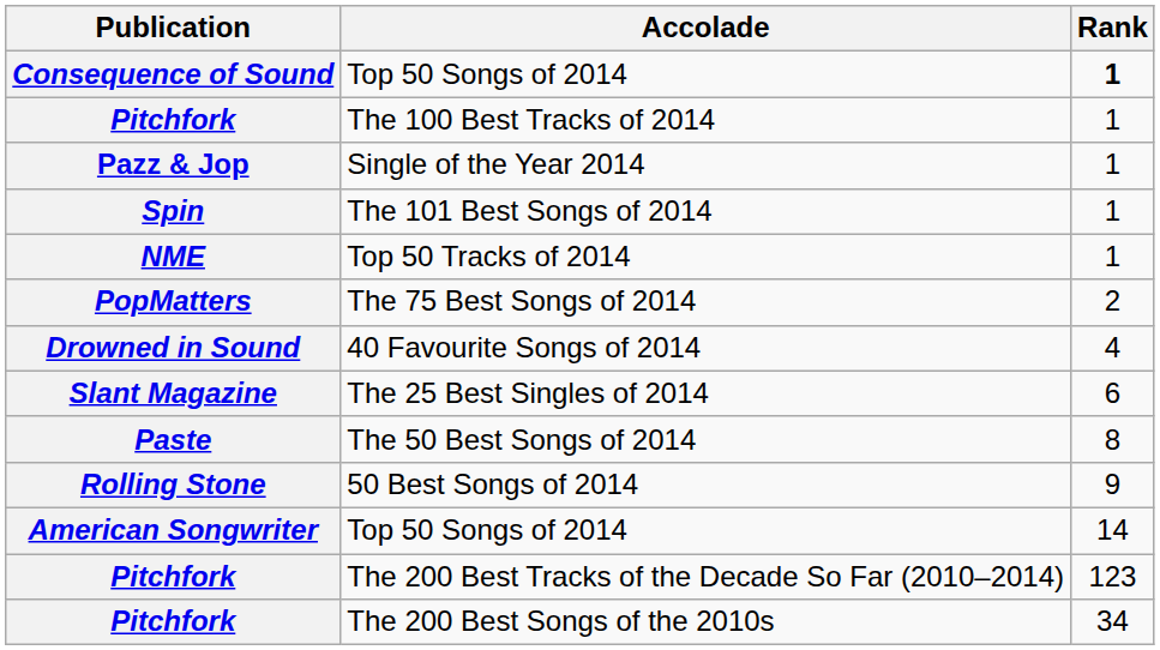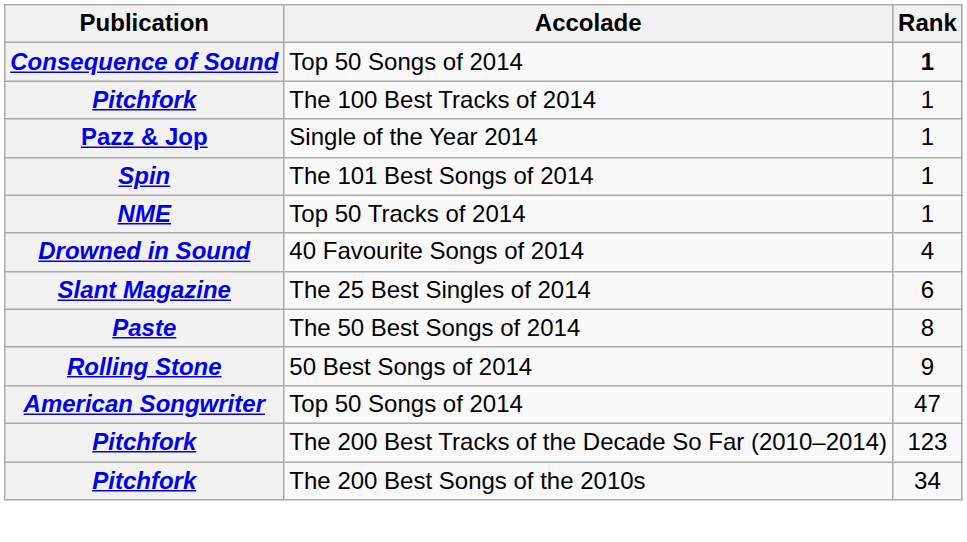 <table class="wikitable plainrowheaders sortable">
 <tr>
 <th>Publication</th>
 <th>Accolade</th>
 <th>Rank</th>
 </tr>
 <tr>
 <th scope="row"><em><a href='#'>Consequence of Sound</a></em></th>
 <td>Top 50 Songs of 2014</td>
 <td style="text-align:center;"><strong>1</strong></td>
 </tr>
 <tr>
 <th scope="row"><em><a href='#'>Pitchfork</a></em></th>
 <td>The 100 Best Tracks of 2014</td>
 <td style="text-align:center;">1</td>
 </tr>
 <tr>
 <th scope="row"><a href='#'>Pazz & Jop</a></th>
 <td>Single of the Year 2014</td>
 <td style="text-align:center;">1</td>
 </tr>
 <tr>
 <th scope="row"><em><a href='#'>Spin</a></em></th>
 <td>The 101 Best Songs of 2014</td>
 <td style="text-align:center;">1</td>
 </tr>
 <tr>
 <th scope="row"><em><a href='#'>NME</a></em></th>
 <td>Top 50 Tracks of 2014</td>
 <td style="text-align:center;">1</td>
 </tr>
 <tr>
-<th scope="row"><em><a href='#'>PopMatters</a></em></th>
-<td>The 75 Best Songs of 2014</td>
-<td style="text-align:center;">2</td>
-</tr>
-<tr>
 <th scope="row"><em><a href='#'>Drowned in Sound</a></em></th>
 <td>40 Favourite Songs of 2014</td>
 <td style="text-align:center;">4</td>
 </tr>
 <tr>
 <th scope="row"><em><a href='#'>Slant Magazine</a></em></th>
 <td>The 25 Best Singles of 2014</td>
 <td style="text-align:center;">6</td>
 </tr>
 <tr>
 <th scope="row"><em><a href='#'>Paste</a></em></th>
 <td>The 50 Best Songs of 2014</td>
 <td style="text-align:center;">8</td>
 </tr>
 <tr>
 <th scope="row"><em><a href='#'>Rolling Stone</a></em></th>
 <td>50 Best Songs of 2014</td>
 <td style="text-align:center;">9</td>
 </tr>
 <tr>
 <th scope="row"><em><a href='#'>American Songwriter</a></em></th>
 <td>Top 50 Songs of 2014</td>
-<td style="text-align:center;">14</td>
+<td style="text-align:center;">47</td>
 </tr>
 <tr>
 <th scope="row"><em><a href='#'>Pitchfork</a></em></th>
 <td>The 200 Best Tracks of the Decade So Far (2010–2014)</td>
 <td style="text-align:center;">123</td>
 </tr>
 <tr>
 <th scope="row"><em><a href='#'>Pitchfork</a></em></th>
 <td>The 200 Best Songs of the 2010s</td>
 <td style="text-align:center;">34</td>
 </tr>
 </table>
